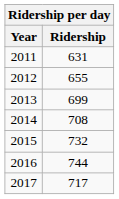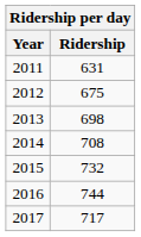 <table class="wikitable" style="margin: 1em 0.2em; text-align: center;">
 <tr style="background: #ddd;">
 <th colspan="2">Ridership per day </th>
 </tr>
 <tr>
 <th>Year</th>
 <th>Ridership</th>
 </tr>
 <tr>
 <td>2011</td>
 <td>631</td>
 </tr>
 <tr>
 <td>2012</td>
-<td>655</td>
+<td>675</td>
 </tr>
 <tr>
 <td>2013</td>
-<td>699</td>
+<td>698</td>
 </tr>
 <tr>
 <td>2014</td>
 <td>708</td>
 </tr>
 <tr>
 <td>2015</td>
 <td>732</td>
 </tr>
 <tr>
 <td>2016</td>
 <td>744</td>
 </tr>
 <tr>
 <td>2017</td>
 <td>717</td>
 </tr>
 </table>
